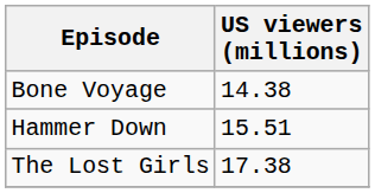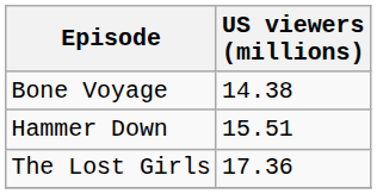 <table class="wikitable" border="1">
 <tr>
 <th>Episode</th>
 <th>US viewers <br> (millions)</th>
 </tr>
 <tr>
 <td>Bone Voyage</td>
 <td>14.38</td>
 </tr>
 <tr>
 <td>Hammer Down</td>
 <td>15.51</td>
 </tr>
 <tr>
 <td>The Lost Girls</td>
-<td>17.38</td>
+<td>17.36</td>
 </tr>
 <tr>
 </tr>
 </table>
